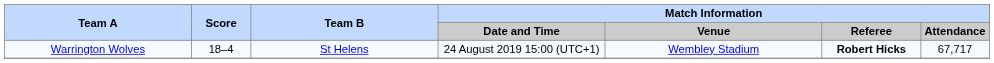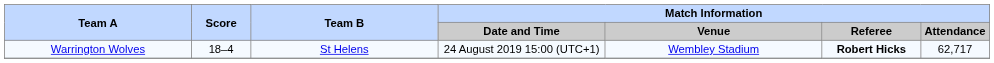 <table border=1 style="border-collapse:collapse; font-size:90%; text-align:center"; cellpadding=3 cellspacing=0 width=100%>
 <tr style="background:#c1d8ff">
 <th rowspan="2" width=19%>Team A</th>
 <th rowspan="2" width=6%>Score</th>
 <th rowspan="2" width=19%>Team B</th>
 <th colspan="6">Match Information</th>
 </tr>
 <tr style="background:#cccccc">
 <th width=17%>Date and Time</th>
 <th width=22%>Venue</th>
 <th width=10%>Referee</th>
 <th width=7%>Attendance</th>
 </tr>
 <tr style="background:#f5faff">
 <td> <a href='#'>Warrington Wolves</a></td>
 <td>18–4</td>
 <td> <a href='#'>St Helens</a></td>
 <td>24 August 2019 15:00 (UTC+1)</td>
 <td rowspan="1"><a href='#'>Wembley Stadium</a></td>
 <td><strong>Robert Hicks</strong></td>
-<td rowspan="1">67,717</td>
+<td rowspan="1">62,717</td>
 </tr>
 <tr style="background:#f5faff"}>
 </tr>
 </table>
